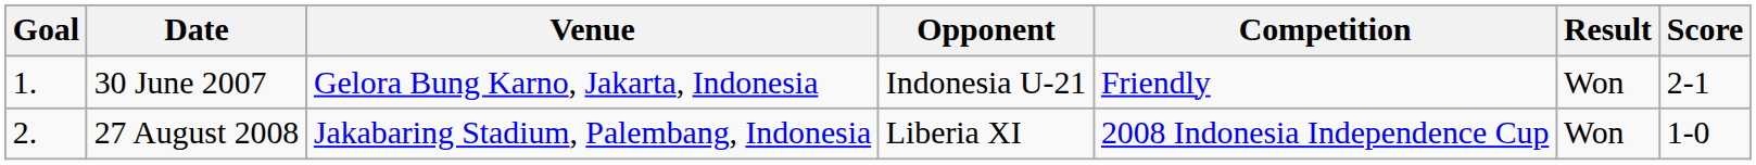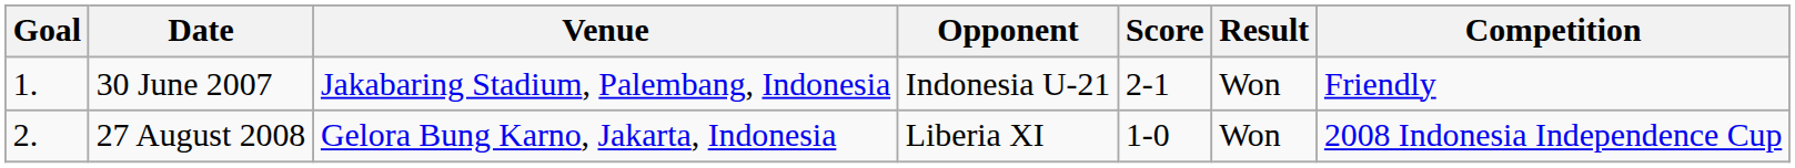 <table class="wikitable">
 <tr>
 <th>Goal</th>
 <th>Date</th>
 <th>Venue</th>
 <th>Opponent</th>
+<th>Score</th>
+<th>Result</th>
 <th>Competition</th>
-<th>Result</th>
-<th>Score</th>
 </tr>
 <tr>
 <td>1.</td>
 <td>30 June 2007</td>
-<td><a href='#'>Gelora Bung Karno</a>, <a href='#'>Jakarta</a>, <a href='#'>Indonesia</a></td>
+<td><a href='#'>Jakabaring Stadium</a>, <a href='#'>Palembang</a>, <a href='#'>Indonesia</a></td>
 <td> Indonesia U-21</td>
+<td>2-1</td>
+<td>Won</td>
 <td><a href='#'>Friendly</a></td>
-<td>Won</td>
-<td>2-1</td>
 </tr>
 <tr>
 <td>2.</td>
 <td>27 August 2008</td>
-<td><a href='#'>Jakabaring Stadium</a>, <a href='#'>Palembang</a>, <a href='#'>Indonesia</a></td>
+<td><a href='#'>Gelora Bung Karno</a>, <a href='#'>Jakarta</a>, <a href='#'>Indonesia</a></td>
 <td> Liberia XI</td>
+<td>1-0</td>
+<td>Won</td>
 <td><a href='#'>2008 Indonesia Independence Cup</a></td>
-<td>Won</td>
-<td>1-0</td>
 </tr>
 </table>
